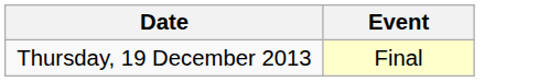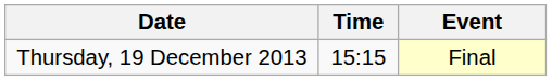 <table class = "wikitable" style="text-align:center;">
 <tr>
 <th width=220>Date</th>
+<th width=50>Time</th>
 <th width=100>Event</th>
 </tr>
 <tr>
 <td>Thursday, 19 December 2013</td>
+<td>15:15</td>
 <td bgcolor=ffffcc>Final</td>
 </tr>
 </table>
